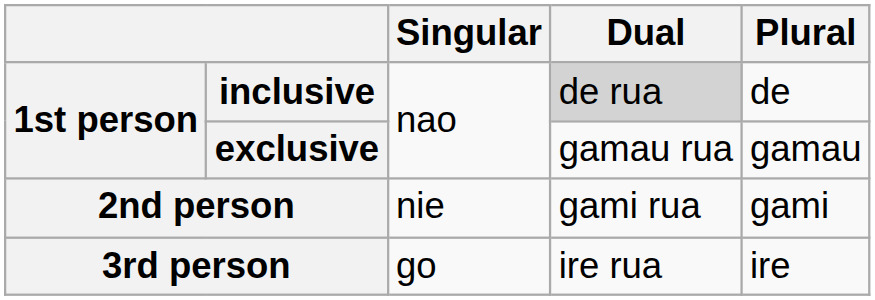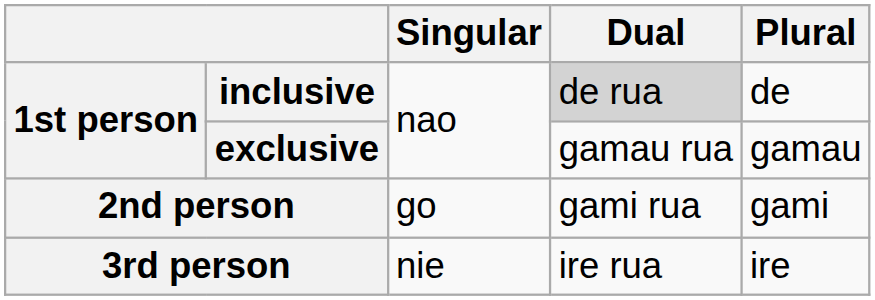 <table class="wikitable">
 <tr>
 <th colspan="2"></th>
 <th>Singular</th>
 <th>Dual</th>
 <th>Plural</th>
 </tr>
 <tr>
 <th rowspan="2">1st person</th>
 <th>inclusive</th>
 <td rowspan="2">nao</td>
 <td style="background: lightgrey;">de rua</td>
 <td>de</td>
 </tr>
 <tr>
 <th>exclusive</th>
 <td>gamau rua</td>
 <td>gamau</td>
 </tr>
 <tr>
 <th colspan="2">2nd person</th>
-<td>nie</td>
+<td>go</td>
 <td>gami rua</td>
 <td>gami</td>
 </tr>
 <tr>
 <th colspan="2">3rd person</th>
-<td>go</td>
+<td>nie</td>
 <td>ire rua</td>
 <td>ire</td>
 </tr>
 </table>
